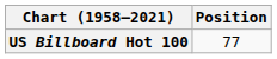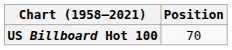 <table class="wikitable plainrowheaders" style="text-align:center">
 <tr>
 <th scope="col">Chart (1958–2021)</th>
 <th scope="col">Position</th>
 </tr>
 <tr>
 <th scope="row">US <em>Billboard</em> Hot 100</th>
-<td style="text-align:center;">77</td>
+<td style="text-align:center;">70</td>
 </tr>
 </table>
